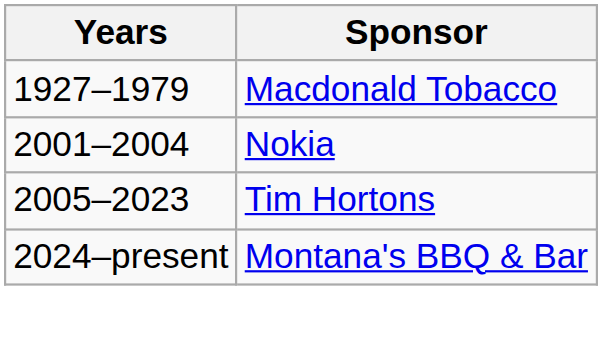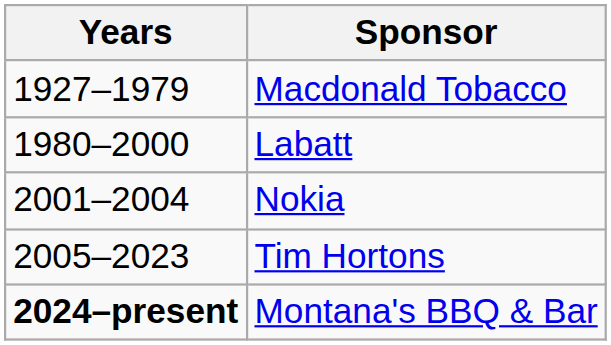 <table class="wikitable">
 <tr>
 <th scope="col">Years</th>
 <th scope="col">Sponsor</th>
 </tr>
 <tr>
 <td>1927–1979</td>
 <td><a href='#'>Macdonald Tobacco</a></td>
 </tr>
 <tr>
+<td>1980–2000</td>
+<td><a href='#'>Labatt</a></td>
+</tr>
+<tr>
 <td>2001–2004</td>
 <td><a href='#'>Nokia</a></td>
 </tr>
 <tr>
 <td>2005–2023</td>
 <td><a href='#'>Tim Hortons</a></td>
 </tr>
 <tr>
-<td>2024–present</td>
+<td><strong>2024–present</strong></td>
 <td><a href='#'>Montana's BBQ & Bar</a></td>
 </tr>
 </table>
